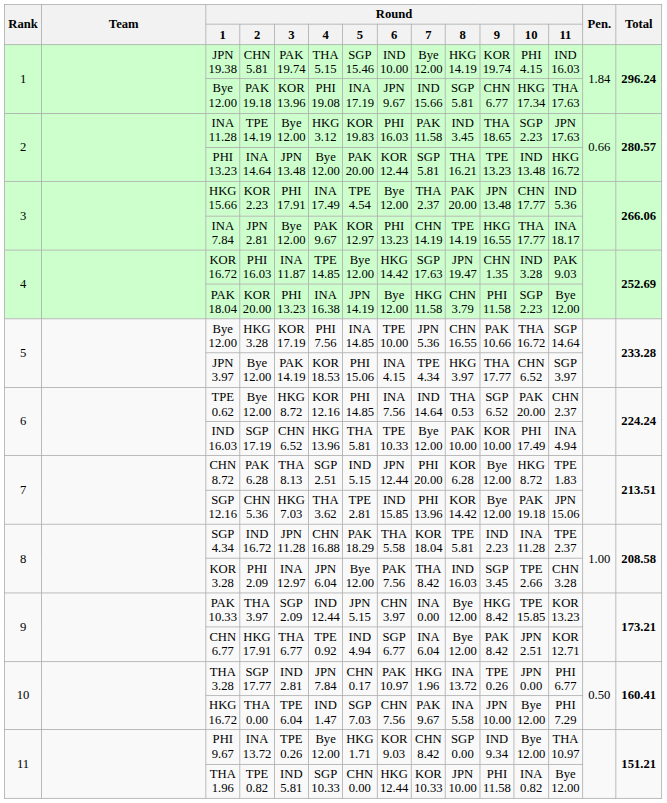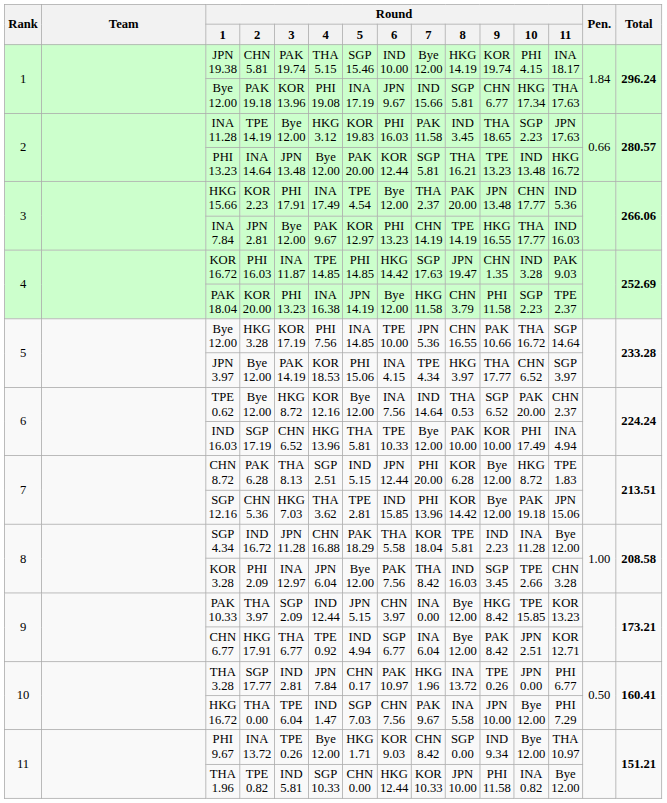 <table class=wikitable style="text-align:center">
 <tr>
 <th rowspan="2" width=40>Rank</th>
 <th rowspan="2" width=200>Team</th>
 <th colspan=11>Round</th>
 <th rowspan=2 width=35>Pen.</th>
 <th rowspan=2 width=50>Total</th>
 </tr>
 <tr>
 <th width=35>1</th>
 <th width=35>2</th>
 <th width=35>3</th>
 <th width=35>4</th>
 <th width=35>5</th>
 <th width=35>6</th>
 <th width=35>7</th>
 <th width=35>8</th>
 <th width=35>9</th>
 <th width=35>10</th>
 <th width=35>11</th>
 </tr>
 <tr bgcolor="#ccffcc">
 <td rowspan=2>1</td>
 <td align=left rowspan=2></td>
 <td>JPN<br>19.38</td>
 <td>CHN<br>5.81</td>
 <td>PAK<br>19.74</td>
 <td>THA<br>5.15</td>
 <td>SGP<br>15.46</td>
 <td>IND<br>10.00</td>
 <td>Bye<br>12.00</td>
 <td>HKG<br>14.19</td>
 <td>KOR<br>19.74</td>
 <td>PHI<br>4.15</td>
-<td>IND<br>16.03</td>
+<td>INA<br>18.17</td>
 <td rowspan=2>1.84</td>
 <td rowspan=2><strong>296.24</strong></td>
 </tr>
 <tr bgcolor="#ccffcc">
 <td>Bye<br>12.00</td>
 <td>PAK<br>19.18</td>
 <td>KOR<br>13.96</td>
 <td>PHI<br>19.08</td>
 <td>INA<br>17.19</td>
 <td>JPN<br>9.67</td>
 <td>IND<br>15.66</td>
 <td>SGP<br>5.81</td>
 <td>CHN<br>6.77</td>
 <td>HKG<br>17.34</td>
 <td>THA<br>17.63</td>
 </tr>
 <tr bgcolor="#ccffcc">
 <td rowspan=2>2</td>
 <td align=left rowspan=2></td>
 <td>INA<br>11.28</td>
 <td>TPE<br>14.19</td>
 <td>Bye<br>12.00</td>
 <td>HKG<br>3.12</td>
 <td>KOR<br>19.83</td>
 <td>PHI<br>16.03</td>
 <td>PAK<br>11.58</td>
 <td>IND<br>3.45</td>
 <td>THA<br>18.65</td>
 <td>SGP<br>2.23</td>
 <td>JPN<br>17.63</td>
 <td rowspan=2>0.66</td>
 <td rowspan=2><strong>280.57</strong></td>
 </tr>
 <tr bgcolor="#ccffcc">
 <td>PHI<br>13.23</td>
 <td>INA<br>14.64</td>
 <td>JPN<br>13.48</td>
 <td>Bye<br>12.00</td>
 <td>PAK<br>20.00</td>
 <td>KOR<br>12.44</td>
 <td>SGP<br>5.81</td>
 <td>THA<br>16.21</td>
 <td>TPE<br>13.23</td>
 <td>IND<br>13.48</td>
 <td>HKG<br>16.72</td>
 </tr>
 <tr bgcolor="#ccffcc">
 <td rowspan=2>3</td>
 <td align=left rowspan=2></td>
 <td>HKG<br>15.66</td>
 <td>KOR<br>2.23</td>
 <td>PHI<br>17.91</td>
 <td>INA<br>17.49</td>
 <td>TPE<br>4.54</td>
 <td>Bye<br>12.00</td>
 <td>THA<br>2.37</td>
 <td>PAK<br>20.00</td>
 <td>JPN<br>13.48</td>
 <td>CHN<br>17.77</td>
 <td>IND<br>5.36</td>
 <td rowspan=2></td>
 <td rowspan=2><strong>266.06</strong></td>
 </tr>
 <tr bgcolor="#ccffcc">
 <td>INA<br>7.84</td>
 <td>JPN<br>2.81</td>
 <td>Bye<br>12.00</td>
 <td>PAK<br>9.67</td>
 <td>KOR<br>12.97</td>
 <td>PHI<br>13.23</td>
 <td>CHN<br>14.19</td>
 <td>TPE<br>14.19</td>
 <td>HKG<br>16.55</td>
 <td>THA<br>17.77</td>
-<td>INA<br>18.17</td>
+<td>IND<br>16.03</td>
 </tr>
 <tr bgcolor="#ccffcc">
 <td rowspan=2>4</td>
 <td align=left rowspan=2></td>
 <td>KOR<br>16.72</td>
 <td>PHI<br>16.03</td>
 <td>INA<br>11.87</td>
 <td>TPE<br>14.85</td>
-<td>Bye<br>12.00</td>
+<td>PHI<br>14.85</td>
 <td>HKG<br>14.42</td>
 <td>SGP<br>17.63</td>
 <td>JPN<br>19.47</td>
 <td>CHN<br>1.35</td>
 <td>IND<br>3.28</td>
 <td>PAK<br>9.03</td>
 <td rowspan=2></td>
 <td rowspan=2><strong>252.69</strong></td>
 </tr>
 <tr bgcolor="#ccffcc">
 <td>PAK<br>18.04</td>
 <td>KOR<br>20.00</td>
 <td>PHI<br>13.23</td>
 <td>INA<br>16.38</td>
 <td>JPN<br>14.19</td>
 <td>Bye<br>12.00</td>
 <td>HKG<br>11.58</td>
 <td>CHN<br>3.79</td>
 <td>PHI<br>11.58</td>
 <td>SGP<br>2.23</td>
-<td>Bye<br>12.00</td>
+<td>TPE<br>2.37</td>
 </tr>
 <tr>
 <td rowspan=2>5</td>
 <td align=left rowspan=2></td>
 <td>Bye<br>12.00</td>
 <td>HKG<br>3.28</td>
 <td>KOR<br>17.19</td>
 <td>PHI<br>7.56</td>
 <td>INA<br>14.85</td>
 <td>TPE<br>10.00</td>
 <td>JPN<br>5.36</td>
 <td>CHN<br>16.55</td>
 <td>PAK<br>10.66</td>
 <td>THA<br>16.72</td>
 <td>SGP<br>14.64</td>
 <td rowspan=2></td>
 <td rowspan=2><strong>233.28</strong></td>
 </tr>
 <tr>
 <td>JPN<br>3.97</td>
 <td>Bye<br>12.00</td>
 <td>PAK<br>14.19</td>
 <td>KOR<br>18.53</td>
 <td>PHI<br>15.06</td>
 <td>INA<br>4.15</td>
 <td>TPE<br>4.34</td>
 <td>HKG<br>3.97</td>
 <td>THA<br>17.77</td>
 <td>CHN<br>6.52</td>
 <td>SGP<br>3.97</td>
 </tr>
 <tr>
 <td rowspan=2>6</td>
 <td align=left rowspan=2></td>
 <td>TPE<br>0.62</td>
 <td>Bye<br>12.00</td>
 <td>HKG<br>8.72</td>
 <td>KOR<br>12.16</td>
-<td>PHI<br>14.85</td>
+<td>Bye<br>12.00</td>
 <td>INA<br>7.56</td>
 <td>IND<br>14.64</td>
 <td>THA<br>0.53</td>
 <td>SGP<br>6.52</td>
 <td>PAK<br>20.00</td>
 <td>CHN<br>2.37</td>
 <td rowspan=2></td>
 <td rowspan=2><strong>224.24</strong></td>
 </tr>
 <tr>
 <td>IND<br>16.03</td>
 <td>SGP<br>17.19</td>
 <td>CHN<br>6.52</td>
 <td>HKG<br>13.96</td>
 <td>THA<br>5.81</td>
 <td>TPE<br>10.33</td>
 <td>Bye<br>12.00</td>
 <td>PAK<br>10.00</td>
 <td>KOR<br>10.00</td>
 <td>PHI<br>17.49</td>
 <td>INA<br>4.94</td>
 </tr>
 <tr>
 <td rowspan=2>7</td>
 <td align=left rowspan=2></td>
 <td>CHN<br>8.72</td>
 <td>PAK<br>6.28</td>
 <td>THA<br>8.13</td>
 <td>SGP<br>2.51</td>
 <td>IND<br>5.15</td>
 <td>JPN<br>12.44</td>
 <td>PHI<br>20.00</td>
 <td>KOR<br>6.28</td>
 <td>Bye<br>12.00</td>
 <td>HKG<br>8.72</td>
 <td>TPE<br>1.83</td>
 <td rowspan=2></td>
 <td rowspan=2><strong>213.51</strong></td>
 </tr>
 <tr>
 <td>SGP<br>12.16</td>
 <td>CHN<br>5.36</td>
 <td>HKG<br>7.03</td>
 <td>THA<br>3.62</td>
 <td>TPE<br>2.81</td>
 <td>IND<br>15.85</td>
 <td>PHI<br>13.96</td>
 <td>KOR<br>14.42</td>
 <td>Bye<br>12.00</td>
 <td>PAK<br>19.18</td>
 <td>JPN<br>15.06</td>
 </tr>
 <tr>
 <td rowspan=2>8</td>
 <td align=left rowspan=2></td>
 <td>SGP<br>4.34</td>
 <td>IND<br>16.72</td>
 <td>JPN<br>11.28</td>
 <td>CHN<br>16.88</td>
 <td>PAK<br>18.29</td>
 <td>THA<br>5.58</td>
 <td>KOR<br>18.04</td>
 <td>TPE<br>5.81</td>
 <td>IND<br>2.23</td>
 <td>INA<br>11.28</td>
-<td>TPE<br>2.37</td>
+<td>Bye<br>12.00</td>
 <td rowspan=2>1.00</td>
 <td rowspan=2><strong>208.58</strong></td>
 </tr>
 <tr>
 <td>KOR<br>3.28</td>
 <td>PHI<br>2.09</td>
 <td>INA<br>12.97</td>
 <td>JPN<br>6.04</td>
 <td>Bye<br>12.00</td>
 <td>PAK<br>7.56</td>
 <td>THA<br>8.42</td>
 <td>IND<br>16.03</td>
 <td>SGP<br>3.45</td>
 <td>TPE<br>2.66</td>
 <td>CHN<br>3.28</td>
 </tr>
 <tr>
 <td rowspan=2>9</td>
 <td align=left rowspan=2></td>
 <td>PAK<br>10.33</td>
 <td>THA<br>3.97</td>
 <td>SGP<br>2.09</td>
 <td>IND<br>12.44</td>
 <td>JPN<br>5.15</td>
 <td>CHN<br>3.97</td>
 <td>INA<br>0.00</td>
 <td>Bye<br>12.00</td>
 <td>HKG<br>8.42</td>
 <td>TPE<br>15.85</td>
 <td>KOR<br>13.23</td>
 <td rowspan=2></td>
 <td rowspan=2><strong>173.21</strong></td>
 </tr>
 <tr>
 <td>CHN<br>6.77</td>
 <td>HKG<br>17.91</td>
 <td>THA<br>6.77</td>
 <td>TPE<br>0.92</td>
 <td>IND<br>4.94</td>
 <td>SGP<br>6.77</td>
 <td>INA<br>6.04</td>
 <td>Bye<br>12.00</td>
 <td>PAK<br>8.42</td>
 <td>JPN<br>2.51</td>
 <td>KOR<br>12.71</td>
 </tr>
 <tr>
 <td rowspan=2>10</td>
 <td align=left rowspan=2></td>
 <td>THA<br>3.28</td>
 <td>SGP<br>17.77</td>
 <td>IND<br>2.81</td>
 <td>JPN<br>7.84</td>
 <td>CHN<br>0.17</td>
 <td>PAK<br>10.97</td>
 <td>HKG<br>1.96</td>
 <td>INA<br>13.72</td>
 <td>TPE<br>0.26</td>
 <td>JPN<br>0.00</td>
 <td>PHI<br>6.77</td>
 <td rowspan=2>0.50</td>
 <td rowspan=2><strong>160.41</strong></td>
 </tr>
 <tr>
 <td>HKG<br>16.72</td>
 <td>THA<br>0.00</td>
 <td>TPE<br>6.04</td>
 <td>IND<br>1.47</td>
 <td>SGP<br>7.03</td>
 <td>CHN<br>7.56</td>
 <td>PAK<br>9.67</td>
 <td>INA<br>5.58</td>
 <td>JPN<br>10.00</td>
 <td>Bye<br>12.00</td>
 <td>PHI<br>7.29</td>
 </tr>
 <tr>
 <td rowspan=2>11</td>
 <td align=left rowspan=2></td>
 <td>PHI<br>9.67</td>
 <td>INA<br>13.72</td>
 <td>TPE<br>0.26</td>
 <td>Bye<br>12.00</td>
 <td>HKG<br>1.71</td>
 <td>KOR<br>9.03</td>
 <td>CHN<br>8.42</td>
 <td>SGP<br>0.00</td>
 <td>IND<br>9.34</td>
 <td>Bye<br>12.00</td>
 <td>THA<br>10.97</td>
 <td rowspan=2></td>
 <td rowspan=2><strong>151.21</strong></td>
 </tr>
 <tr>
 <td>THA<br>1.96</td>
 <td>TPE<br>0.82</td>
 <td>IND<br>5.81</td>
 <td>SGP<br>10.33</td>
 <td>CHN<br>0.00</td>
 <td>HKG<br>12.44</td>
 <td>KOR<br>10.33</td>
 <td>JPN<br>10.00</td>
 <td>PHI<br>11.58</td>
 <td>INA<br>0.82</td>
 <td>Bye<br>12.00</td>
 </tr>
 </table>
